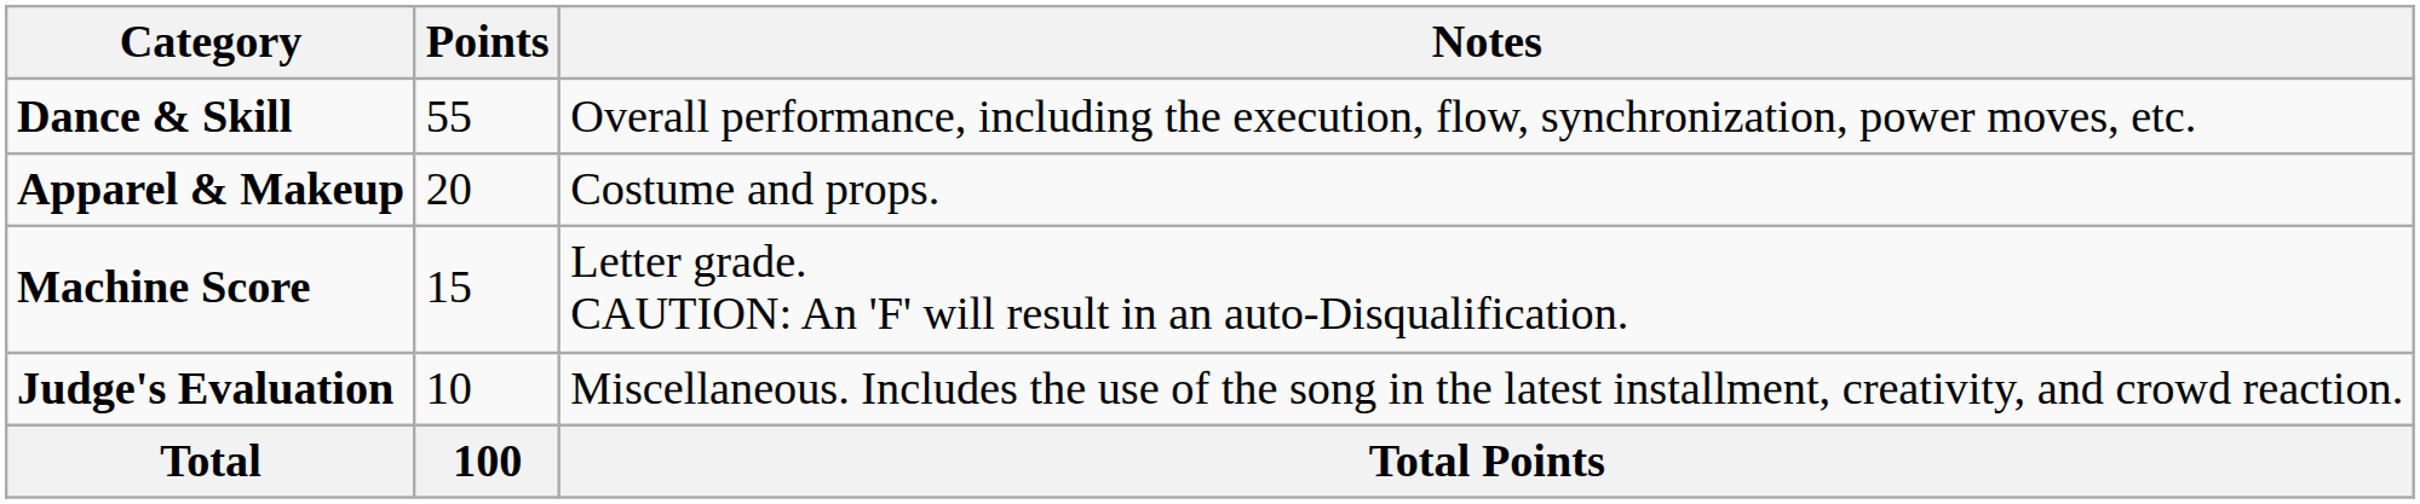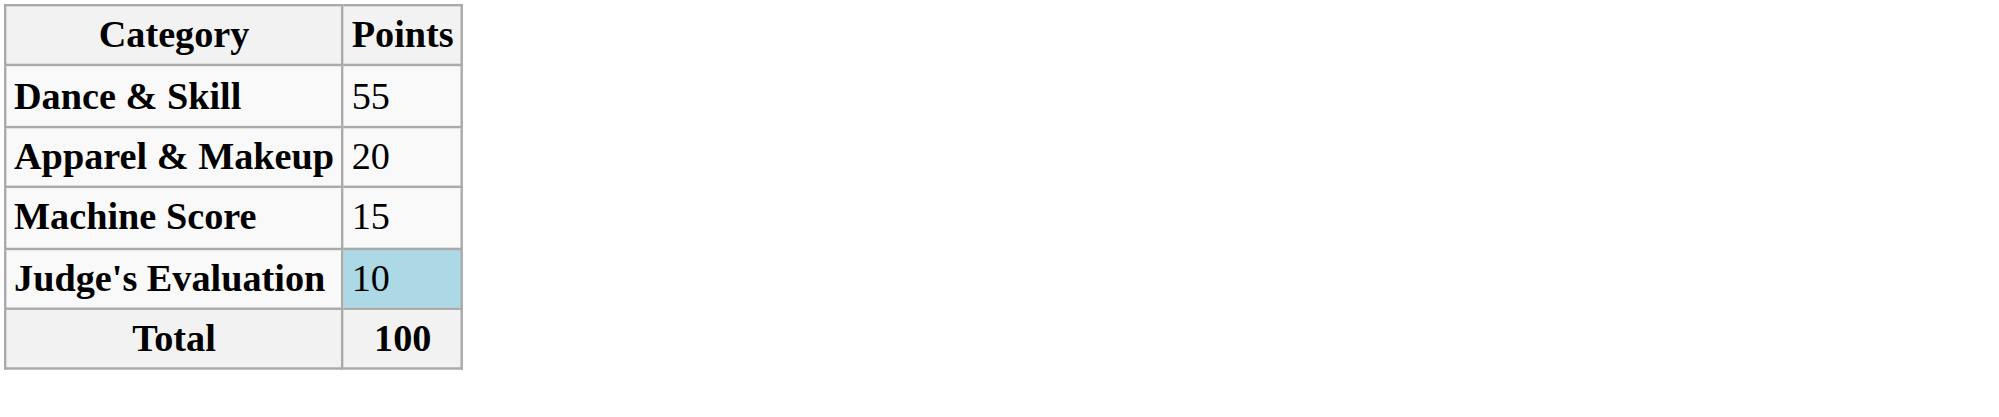 <table class="wikitable">
 <tr>
 <th>Category</th>
 <th>Points</th>
-<th>Notes</th>
 </tr>
 <tr>
 <td><strong>Dance & Skill</strong></td>
 <td>55</td>
-<td>Overall performance, including the execution, flow, synchronization, power moves, etc.</td>
 </tr>
 <tr>
 <td><strong>Apparel & Makeup</strong></td>
 <td>20</td>
-<td>Costume and props.</td>
 </tr>
 <tr>
 <td><strong>Machine Score</strong></td>
 <td>15</td>
-<td>Letter grade.<br>CAUTION: An 'F' will result in an auto-Disqualification.</td>
 </tr>
 <tr>
 <td><strong>Judge's Evaluation</strong></td>
-<td>10</td>
-<td>Miscellaneous. Includes the use of the song in the latest installment, creativity, and crowd reaction.</td>
+<td style="background: lightblue;">10</td>
 </tr>
 <tr>
 <th><strong>Total</strong></th>
 <th>100</th>
-<th>Total Points</th>
 </tr>
 </table>
